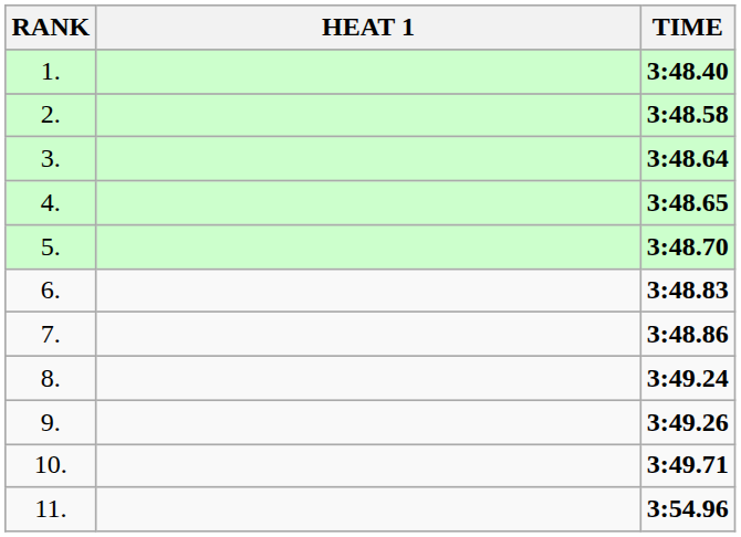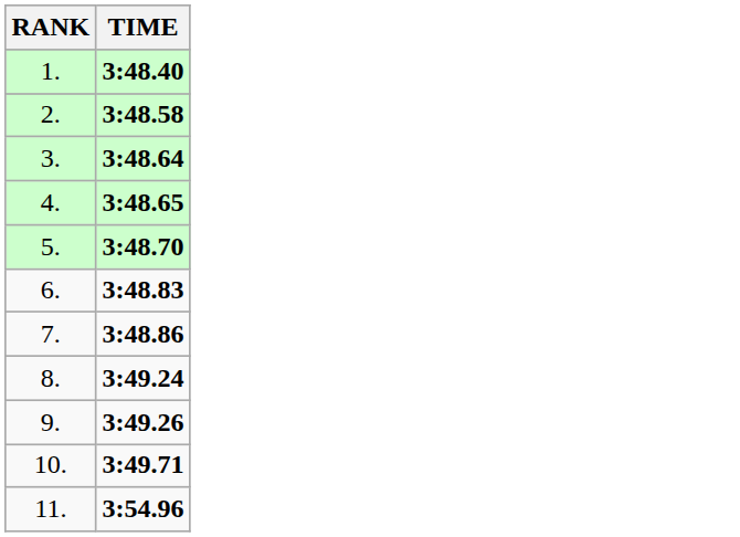 <table class="wikitable" style="border-collapse: collapse; font-size: 90%;">
 <tr>
 <th>RANK</th>
-<th align="center" style="width: 20em">HEAT 1</th>
 <th>TIME</th>
 </tr>
 <tr style="background:#ccffcc;">
 <td align="center">1.</td>
-<td></td>
 <td align="center"><strong>3:48.40</strong></td>
 </tr>
 <tr style="background:#ccffcc;">
 <td align="center">2.</td>
-<td></td>
 <td align="center"><strong>3:48.58</strong></td>
 </tr>
 <tr style="background:#ccffcc;">
 <td align="center">3.</td>
-<td></td>
 <td align="center"><strong>3:48.64</strong></td>
 </tr>
 <tr style="background:#ccffcc;">
 <td align="center">4.</td>
-<td></td>
 <td align="center"><strong>3:48.65</strong></td>
 </tr>
 <tr style="background:#ccffcc;">
 <td align="center">5.</td>
-<td></td>
 <td align="center"><strong>3:48.70</strong></td>
 </tr>
 <tr>
 <td align="center">6.</td>
-<td></td>
 <td align="center"><strong>3:48.83</strong></td>
 </tr>
 <tr>
 <td align="center">7.</td>
-<td></td>
 <td align="center"><strong>3:48.86</strong></td>
 </tr>
 <tr>
 <td align="center">8.</td>
-<td></td>
 <td align="center"><strong>3:49.24</strong></td>
 </tr>
 <tr>
 <td align="center">9.</td>
-<td></td>
 <td align="center"><strong>3:49.26</strong></td>
 </tr>
 <tr>
 <td align="center">10.</td>
-<td></td>
 <td align="center"><strong>3:49.71</strong></td>
 </tr>
 <tr>
 <td align="center">11.</td>
-<td></td>
 <td align="center"><strong>3:54.96</strong></td>
 </tr>
 </table>
